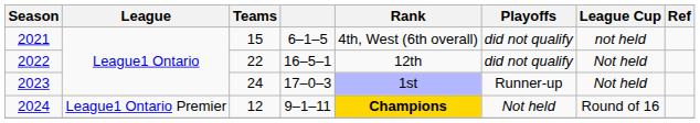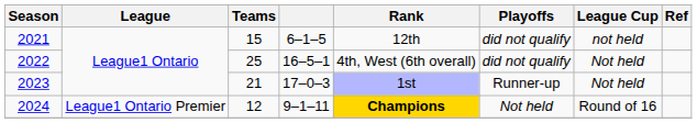 <table class="wikitable" style="text-align: center;">
 <tr>
 <th>Season</th>
 <th>League</th>
 <th>Teams</th>
 <th></th>
 <th>Rank</th>
 <th>Playoffs</th>
 <th>League Cup</th>
 <th>Ref</th>
 </tr>
 <tr>
 <td><a href='#'>2021</a></td>
 <td rowspan="3"><a href='#'>League1 Ontario</a></td>
 <td>15</td>
 <td>6–1–5</td>
-<td>4th, West (6th overall)</td>
+<td>12th</td>
 <td><em>did not qualify</em></td>
 <td><em>not held</em></td>
 <td></td>
 </tr>
 <tr>
 <td><a href='#'>2022</a></td>
-<td>22</td>
+<td>25</td>
 <td>16–5–1</td>
-<td>12th</td>
+<td>4th, West (6th overall)</td>
 <td><em>did not qualify</em></td>
 <td><em>Not held</em></td>
 <td></td>
 </tr>
 <tr>
 <td><a href='#'>2023</a></td>
-<td>24</td>
+<td>21</td>
 <td>17–0–3</td>
 <td bgcolor="B3B7FF">1st</td>
 <td>Runner-up</td>
 <td><em>Not held</em></td>
 <td></td>
 </tr>
 <tr>
 <td><a href='#'>2024</a></td>
 <td rowspan="1"><a href='#'>League1 Ontario</a> Premier</td>
 <td>12</td>
 <td>9–1–11</td>
 <td bgcolor="gold"><strong>Champions</strong></td>
 <td><em>Not held</em></td>
 <td>Round of 16</td>
 <td></td>
 </tr>
 <tr>
 </tr>
 </table>
